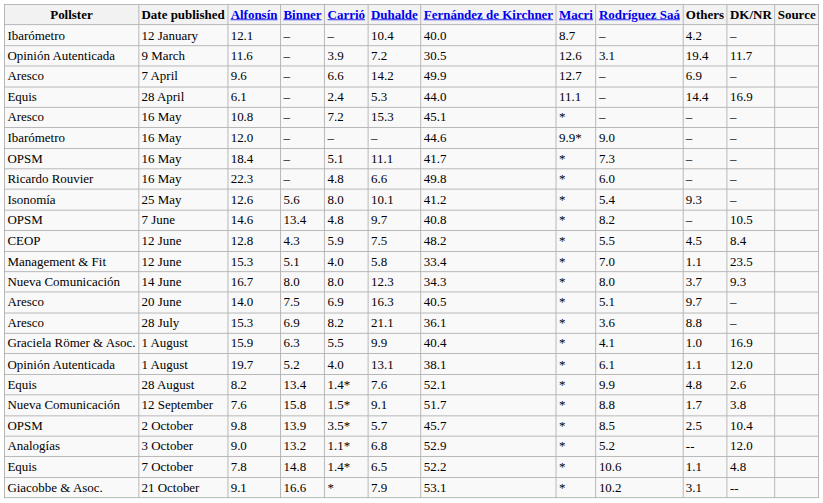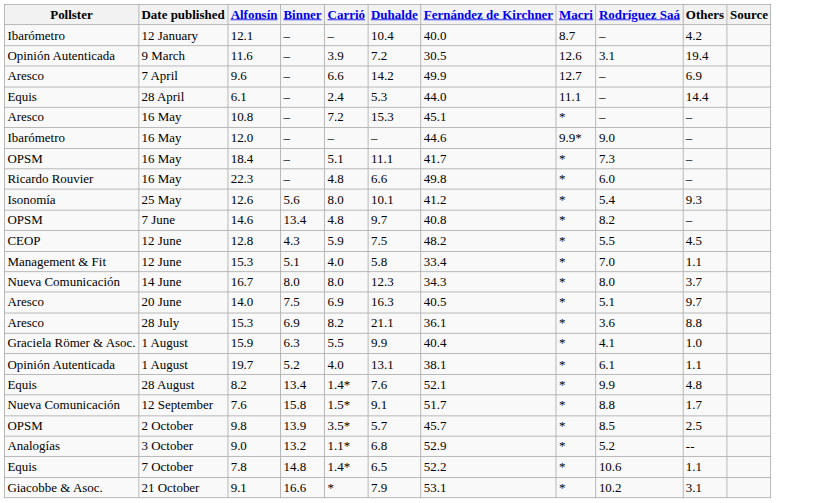 <table class="wikitable">
 <tr>
 <th>Pollster</th>
 <th>Date published</th>
 <th><a href='#'>Alfonsín</a></th>
 <th><a href='#'>Binner</a></th>
 <th><a href='#'>Carrió</a></th>
 <th><a href='#'>Duhalde</a></th>
 <th><a href='#'>Fernández de Kirchner</a></th>
 <th><a href='#'>Macri</a></th>
 <th><a href='#'>Rodríguez Saá</a></th>
 <th>Others</th>
-<th>DK/NR</th>
 <th>Source</th>
 </tr>
 <tr>
 <td>Ibarómetro</td>
 <td>12 January</td>
 <td>12.1</td>
 <td>–</td>
 <td>–</td>
 <td>10.4</td>
 <td>40.0</td>
 <td>8.7</td>
 <td>–</td>
 <td>4.2</td>
-<td>–</td>
 <td></td>
 </tr>
 <tr>
 <td>Opinión Autenticada</td>
 <td>9 March</td>
 <td>11.6</td>
 <td>–</td>
 <td>3.9</td>
 <td>7.2</td>
 <td>30.5</td>
 <td>12.6</td>
 <td>3.1</td>
 <td>19.4</td>
-<td>11.7</td>
 <td></td>
 </tr>
 <tr>
 <td>Aresco</td>
 <td>7 April</td>
 <td>9.6</td>
 <td>–</td>
 <td>6.6</td>
 <td>14.2</td>
 <td>49.9</td>
 <td>12.7</td>
 <td>–</td>
 <td>6.9</td>
-<td>–</td>
 <td></td>
 </tr>
 <tr>
 <td>Equis</td>
 <td>28 April</td>
 <td>6.1</td>
 <td>–</td>
 <td>2.4</td>
 <td>5.3</td>
 <td>44.0</td>
 <td>11.1</td>
 <td>–</td>
 <td>14.4</td>
-<td>16.9</td>
 <td></td>
 </tr>
 <tr>
 <td>Aresco</td>
 <td>16 May</td>
 <td>10.8</td>
 <td>–</td>
 <td>7.2</td>
 <td>15.3</td>
 <td>45.1</td>
 <td>*</td>
-<td>–</td>
 <td>–</td>
 <td>–</td>
 <td></td>
 </tr>
 <tr>
 <td>Ibarómetro</td>
 <td>16 May</td>
 <td>12.0</td>
 <td>–</td>
 <td>–</td>
 <td>–</td>
 <td>44.6</td>
 <td>9.9*</td>
 <td>9.0</td>
 <td>–</td>
-<td>–</td>
 <td></td>
 </tr>
 <tr>
 <td>OPSM</td>
 <td>16 May</td>
 <td>18.4</td>
 <td>–</td>
 <td>5.1</td>
 <td>11.1</td>
 <td>41.7</td>
 <td>*</td>
 <td>7.3</td>
-<td>–</td>
 <td>–</td>
 <td></td>
 </tr>
 <tr>
 <td>Ricardo Rouvier</td>
 <td>16 May</td>
 <td>22.3</td>
 <td>–</td>
 <td>4.8</td>
 <td>6.6</td>
 <td>49.8</td>
 <td>*</td>
 <td>6.0</td>
 <td>–</td>
-<td>–</td>
 <td></td>
 </tr>
 <tr>
 <td>Isonomía</td>
 <td>25 May</td>
 <td>12.6</td>
 <td>5.6</td>
 <td>8.0</td>
 <td>10.1</td>
 <td>41.2</td>
 <td>*</td>
 <td>5.4</td>
 <td>9.3</td>
-<td>–</td>
 <td></td>
 </tr>
 <tr>
 <td>OPSM</td>
 <td>7 June</td>
 <td>14.6</td>
 <td>13.4</td>
 <td>4.8</td>
 <td>9.7</td>
 <td>40.8</td>
 <td>*</td>
 <td>8.2</td>
 <td>–</td>
-<td>10.5</td>
 <td></td>
 </tr>
 <tr>
 <td>CEOP</td>
 <td>12 June</td>
 <td>12.8</td>
 <td>4.3</td>
 <td>5.9</td>
 <td>7.5</td>
 <td>48.2</td>
 <td>*</td>
 <td>5.5</td>
 <td>4.5</td>
-<td>8.4</td>
 <td></td>
 </tr>
 <tr>
 <td>Management & Fit</td>
 <td>12 June</td>
 <td>15.3</td>
 <td>5.1</td>
 <td>4.0</td>
 <td>5.8</td>
 <td>33.4</td>
 <td>*</td>
 <td>7.0</td>
 <td>1.1</td>
-<td>23.5</td>
 <td></td>
 </tr>
 <tr>
 <td>Nueva Comunicación</td>
 <td>14 June</td>
 <td>16.7</td>
 <td>8.0</td>
 <td>8.0</td>
 <td>12.3</td>
 <td>34.3</td>
 <td>*</td>
 <td>8.0</td>
 <td>3.7</td>
-<td>9.3</td>
 <td></td>
 </tr>
 <tr>
 <td>Aresco</td>
 <td>20 June</td>
 <td>14.0</td>
 <td>7.5</td>
 <td>6.9</td>
 <td>16.3</td>
 <td>40.5</td>
 <td>*</td>
 <td>5.1</td>
 <td>9.7</td>
-<td>–</td>
 <td></td>
 </tr>
 <tr>
 <td>Aresco</td>
 <td>28 July</td>
 <td>15.3</td>
 <td>6.9</td>
 <td>8.2</td>
 <td>21.1</td>
 <td>36.1</td>
 <td>*</td>
 <td>3.6</td>
 <td>8.8</td>
-<td>–</td>
 <td></td>
 </tr>
 <tr>
 <td>Graciela Römer & Asoc.</td>
 <td>1 August</td>
 <td>15.9</td>
 <td>6.3</td>
 <td>5.5</td>
 <td>9.9</td>
 <td>40.4</td>
 <td>*</td>
 <td>4.1</td>
 <td>1.0</td>
-<td>16.9</td>
 <td></td>
 </tr>
 <tr>
 <td>Opinión Autenticada</td>
 <td>1 August</td>
 <td>19.7</td>
 <td>5.2</td>
 <td>4.0</td>
 <td>13.1</td>
 <td>38.1</td>
 <td>*</td>
 <td>6.1</td>
 <td>1.1</td>
-<td>12.0</td>
 <td></td>
 </tr>
 <tr>
 <td>Equis</td>
 <td>28 August</td>
 <td>8.2</td>
 <td>13.4</td>
 <td>1.4*</td>
 <td>7.6</td>
 <td>52.1</td>
 <td>*</td>
 <td>9.9</td>
 <td>4.8</td>
-<td>2.6</td>
 <td></td>
 </tr>
 <tr>
 <td>Nueva Comunicación</td>
 <td>12 September</td>
 <td>7.6</td>
 <td>15.8</td>
 <td>1.5*</td>
 <td>9.1</td>
 <td>51.7</td>
 <td>*</td>
 <td>8.8</td>
 <td>1.7</td>
-<td>3.8</td>
 <td></td>
 </tr>
 <tr>
 <td>OPSM</td>
 <td>2 October</td>
 <td>9.8</td>
 <td>13.9</td>
 <td>3.5*</td>
 <td>5.7</td>
 <td>45.7</td>
 <td>*</td>
 <td>8.5</td>
 <td>2.5</td>
-<td>10.4</td>
 <td></td>
 </tr>
 <tr>
 <td>Analogías</td>
 <td>3 October</td>
 <td>9.0</td>
 <td>13.2</td>
 <td>1.1*</td>
 <td>6.8</td>
 <td>52.9</td>
 <td>*</td>
 <td>5.2</td>
 <td>--</td>
-<td>12.0</td>
 <td></td>
 </tr>
 <tr>
 <td>Equis</td>
 <td>7 October</td>
 <td>7.8</td>
 <td>14.8</td>
 <td>1.4*</td>
 <td>6.5</td>
 <td>52.2</td>
 <td>*</td>
 <td>10.6</td>
 <td>1.1</td>
-<td>4.8</td>
 <td></td>
 </tr>
 <tr>
 <td>Giacobbe & Asoc.</td>
 <td>21 October</td>
 <td>9.1</td>
 <td>16.6</td>
 <td>*</td>
 <td>7.9</td>
 <td>53.1</td>
 <td>*</td>
 <td>10.2</td>
 <td>3.1</td>
-<td>--</td>
 <td></td>
 </tr>
 </table>
